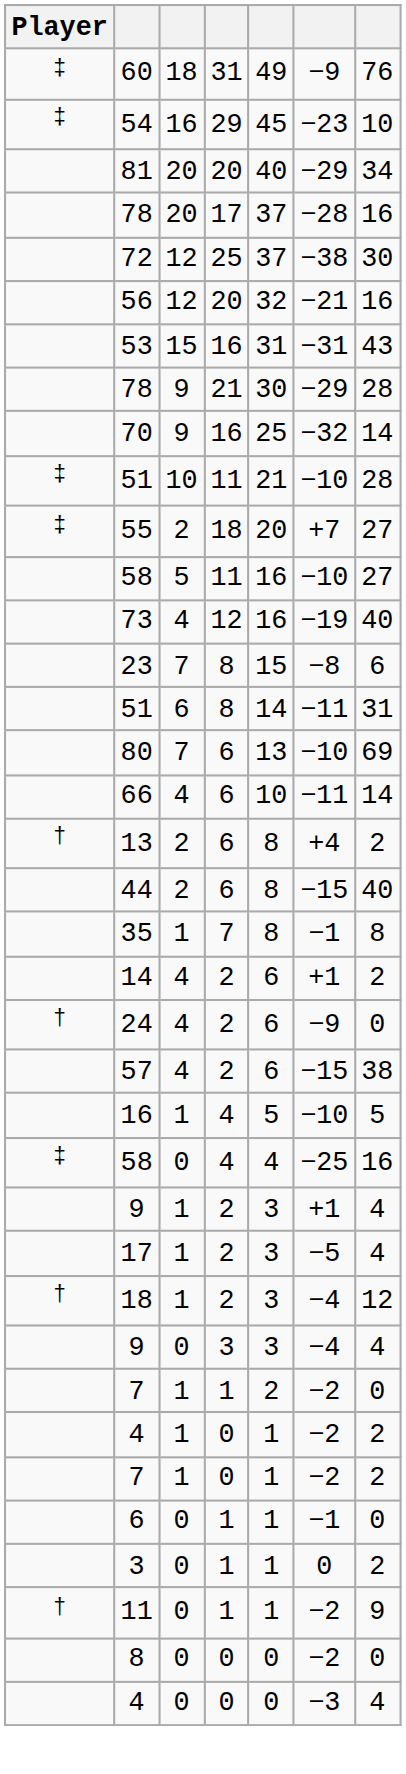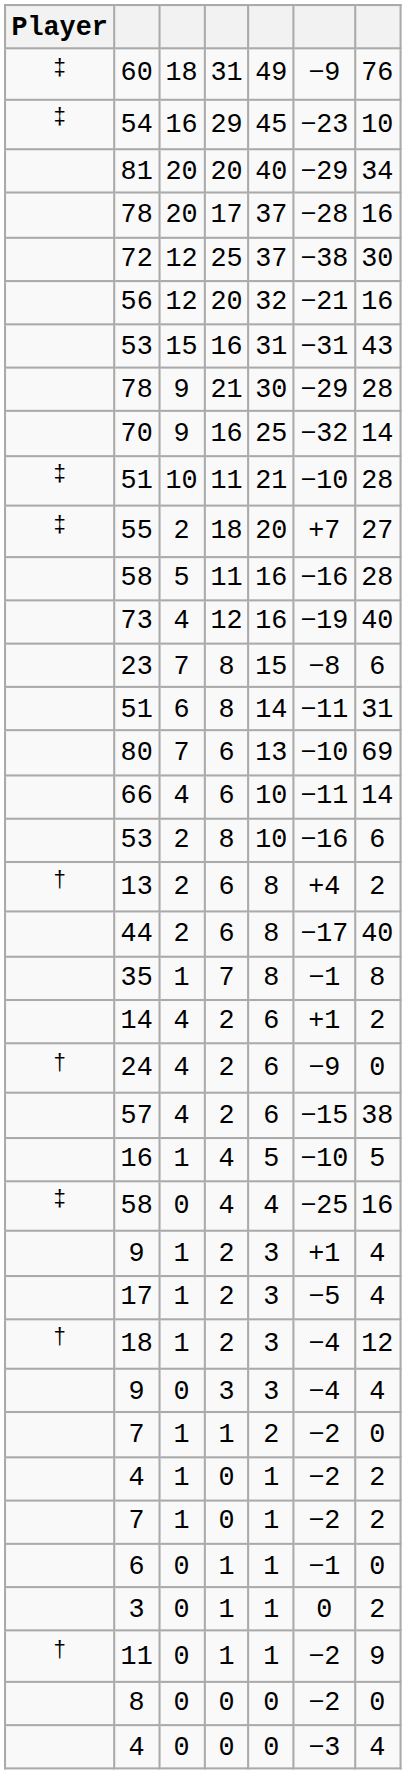 <table class="wikitable sortable" style="text-align:center;">
 <tr>
 <th>Player</th>
 <th></th>
 <th></th>
 <th></th>
 <th></th>
 <th data-sort-type="number"></th>
 <th></th>
 </tr>
 <tr>
 <td><sup>‡</sup></td>
 <td>60</td>
 <td>18</td>
 <td>31</td>
 <td>49</td>
 <td>−9</td>
 <td>76</td>
 </tr>
 <tr>
 <td><sup>‡</sup></td>
 <td>54</td>
 <td>16</td>
 <td>29</td>
 <td>45</td>
 <td>−23</td>
 <td>10</td>
 </tr>
 <tr>
 <td></td>
 <td>81</td>
 <td>20</td>
 <td>20</td>
 <td>40</td>
 <td>−29</td>
 <td>34</td>
 </tr>
 <tr>
 <td></td>
 <td>78</td>
 <td>20</td>
 <td>17</td>
 <td>37</td>
 <td>−28</td>
 <td>16</td>
 </tr>
 <tr>
 <td></td>
 <td>72</td>
 <td>12</td>
 <td>25</td>
 <td>37</td>
 <td>−38</td>
 <td>30</td>
 </tr>
 <tr>
 <td></td>
 <td>56</td>
 <td>12</td>
 <td>20</td>
 <td>32</td>
 <td>−21</td>
 <td>16</td>
 </tr>
 <tr>
 <td></td>
 <td>53</td>
 <td>15</td>
 <td>16</td>
 <td>31</td>
 <td>−31</td>
 <td>43</td>
 </tr>
 <tr>
 <td></td>
 <td>78</td>
 <td>9</td>
 <td>21</td>
 <td>30</td>
 <td>−29</td>
 <td>28</td>
 </tr>
 <tr>
 <td></td>
 <td>70</td>
 <td>9</td>
 <td>16</td>
 <td>25</td>
 <td>−32</td>
 <td>14</td>
 </tr>
 <tr>
 <td><sup>‡</sup></td>
 <td>51</td>
 <td>10</td>
 <td>11</td>
 <td>21</td>
 <td>−10</td>
 <td>28</td>
 </tr>
 <tr>
 <td><sup>‡</sup></td>
 <td>55</td>
 <td>2</td>
 <td>18</td>
 <td>20</td>
 <td>+7</td>
 <td>27</td>
 </tr>
 <tr>
 <td></td>
 <td>58</td>
 <td>5</td>
 <td>11</td>
 <td>16</td>
-<td>−10</td>
-<td>27</td>
+<td>−16</td>
+<td>28</td>
 </tr>
 <tr>
 <td></td>
 <td>73</td>
 <td>4</td>
 <td>12</td>
 <td>16</td>
 <td>−19</td>
 <td>40</td>
 </tr>
 <tr>
 <td></td>
 <td>23</td>
 <td>7</td>
 <td>8</td>
 <td>15</td>
 <td>−8</td>
 <td>6</td>
 </tr>
 <tr>
 <td></td>
 <td>51</td>
 <td>6</td>
 <td>8</td>
 <td>14</td>
 <td>−11</td>
 <td>31</td>
 </tr>
 <tr>
 <td></td>
 <td>80</td>
 <td>7</td>
 <td>6</td>
 <td>13</td>
 <td>−10</td>
 <td>69</td>
 </tr>
 <tr>
 <td></td>
 <td>66</td>
 <td>4</td>
 <td>6</td>
 <td>10</td>
 <td>−11</td>
 <td>14</td>
 </tr>
 <tr>
+<td></td>
+<td>53</td>
+<td>2</td>
+<td>8</td>
+<td>10</td>
+<td>−16</td>
+<td>6</td>
+</tr>
+<tr>
 <td><sup>†</sup></td>
 <td>13</td>
 <td>2</td>
 <td>6</td>
 <td>8</td>
 <td>+4</td>
 <td>2</td>
 </tr>
 <tr>
 <td></td>
 <td>44</td>
 <td>2</td>
 <td>6</td>
 <td>8</td>
-<td>−15</td>
+<td>−17</td>
 <td>40</td>
 </tr>
 <tr>
 <td></td>
 <td>35</td>
 <td>1</td>
 <td>7</td>
 <td>8</td>
 <td>−1</td>
 <td>8</td>
 </tr>
 <tr>
 <td></td>
 <td>14</td>
 <td>4</td>
 <td>2</td>
 <td>6</td>
 <td>+1</td>
 <td>2</td>
 </tr>
 <tr>
 <td><sup>†</sup></td>
 <td>24</td>
 <td>4</td>
 <td>2</td>
 <td>6</td>
 <td>−9</td>
 <td>0</td>
 </tr>
 <tr>
 <td></td>
 <td>57</td>
 <td>4</td>
 <td>2</td>
 <td>6</td>
 <td>−15</td>
 <td>38</td>
 </tr>
 <tr>
 <td></td>
 <td>16</td>
 <td>1</td>
 <td>4</td>
 <td>5</td>
 <td>−10</td>
 <td>5</td>
 </tr>
 <tr>
 <td><sup>‡</sup></td>
 <td>58</td>
 <td>0</td>
 <td>4</td>
 <td>4</td>
 <td>−25</td>
 <td>16</td>
 </tr>
 <tr>
 <td></td>
 <td>9</td>
 <td>1</td>
 <td>2</td>
 <td>3</td>
 <td>+1</td>
 <td>4</td>
 </tr>
 <tr>
 <td></td>
 <td>17</td>
 <td>1</td>
 <td>2</td>
 <td>3</td>
 <td>−5</td>
 <td>4</td>
 </tr>
 <tr>
 <td><sup>†</sup></td>
 <td>18</td>
 <td>1</td>
 <td>2</td>
 <td>3</td>
 <td>−4</td>
 <td>12</td>
 </tr>
 <tr>
 <td></td>
 <td>9</td>
 <td>0</td>
 <td>3</td>
 <td>3</td>
 <td>−4</td>
 <td>4</td>
 </tr>
 <tr>
 <td></td>
 <td>7</td>
 <td>1</td>
 <td>1</td>
 <td>2</td>
 <td>−2</td>
 <td>0</td>
 </tr>
 <tr>
 <td></td>
 <td>4</td>
 <td>1</td>
 <td>0</td>
 <td>1</td>
 <td>−2</td>
 <td>2</td>
 </tr>
 <tr>
 <td></td>
 <td>7</td>
 <td>1</td>
 <td>0</td>
 <td>1</td>
 <td>−2</td>
 <td>2</td>
 </tr>
 <tr>
 <td></td>
 <td>6</td>
 <td>0</td>
 <td>1</td>
 <td>1</td>
 <td>−1</td>
 <td>0</td>
 </tr>
 <tr>
 <td></td>
 <td>3</td>
 <td>0</td>
 <td>1</td>
 <td>1</td>
 <td>0</td>
 <td>2</td>
 </tr>
 <tr>
 <td><sup>†</sup></td>
 <td>11</td>
 <td>0</td>
 <td>1</td>
 <td>1</td>
 <td>−2</td>
 <td>9</td>
 </tr>
 <tr>
 <td></td>
 <td>8</td>
 <td>0</td>
 <td>0</td>
 <td>0</td>
 <td>−2</td>
 <td>0</td>
 </tr>
 <tr>
 <td></td>
 <td>4</td>
 <td>0</td>
 <td>0</td>
 <td>0</td>
 <td>−3</td>
 <td>4</td>
 </tr>
 </table>
